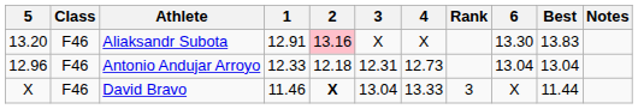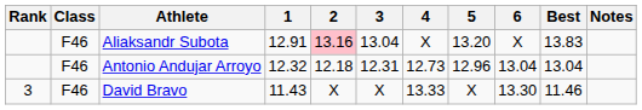 <table class="wikitable sortable" style="text-align:center">
 <tr>
-<th>5</th>
+<th>Rank</th>
 <th>Class</th>
 <th>Athlete</th>
 <th>1</th>
 <th>2</th>
 <th>3</th>
 <th>4</th>
-<th>Rank</th>
+<th>5</th>
 <th>6</th>
 <th>Best</th>
 <th>Notes</th>
 </tr>
 <tr>
-<td>13.20</td>
+<td></td>
 <td>F46</td>
 <td style="text-align:left"><a href='#'>Aliaksandr Subota</a><br></td>
 <td>12.91</td>
 <td style="background: pink;">13.16</td>
+<td>13.04</td>
 <td>X</td>
+<td>13.20</td>
 <td>X</td>
-<td></td>
-<td>13.30</td>
 <td>13.83</td>
 <td></td>
 </tr>
 <tr>
-<td>12.96</td>
+<td></td>
 <td>F46</td>
 <td style="text-align:left"><a href='#'>Antonio Andujar Arroyo</a><br></td>
-<td>12.33</td>
+<td>12.32</td>
 <td>12.18</td>
 <td>12.31</td>
 <td>12.73</td>
-<td></td>
+<td>12.96</td>
 <td>13.04</td>
 <td>13.04</td>
 <td></td>
 </tr>
 <tr>
-<td>X</td>
+<td>3</td>
 <td>F46</td>
 <td style="text-align:left"><a href='#'>David Bravo</a><br></td>
+<td>11.43</td>
+<td>X</td>
+<td>X</td>
+<td>13.33</td>
+<td>X</td>
+<td>13.30</td>
 <td>11.46</td>
-<td><strong>X</strong></td>
-<td>13.04</td>
-<td>13.33</td>
-<td>3</td>
-<td>X</td>
-<td>11.44</td>
 <td></td>
 </tr>
 </table>
